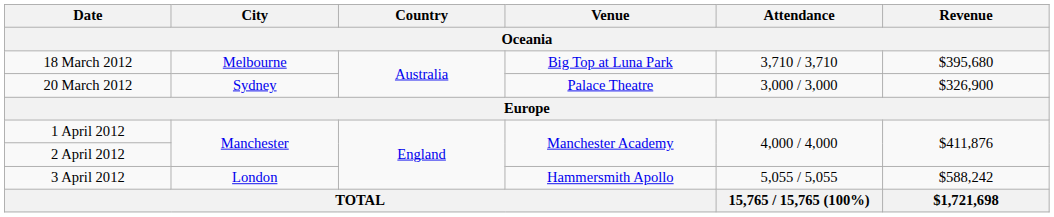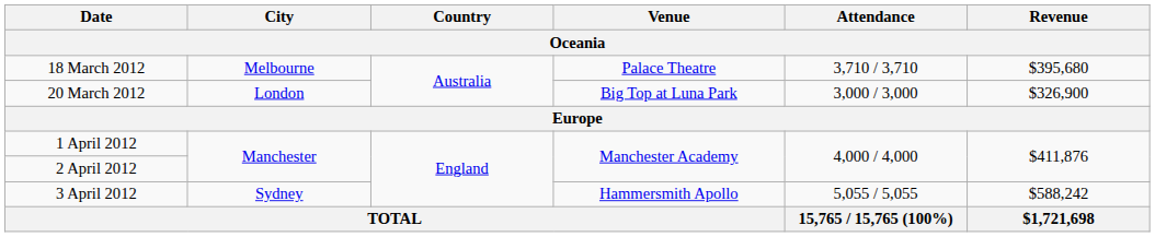 <table class="wikitable" style="text-align:center;">
 <tr>
 <th scope="col" style="width:11em;">Date</th>
 <th scope="col" style="width:11em;">City</th>
 <th scope="col" style="width:11em;">Country</th>
 <th scope="col" style="width:14em;">Venue</th>
 <th scope="col" style="width:11em;">Attendance</th>
 <th scope="col" style="width:11em;">Revenue</th>
 </tr>
 <tr>
 <th colspan="8">Oceania</th>
 </tr>
 <tr>
 <td>18 March 2012</td>
 <td><a href='#'>Melbourne</a></td>
 <td rowspan="2"><a href='#'>Australia</a></td>
-<td><a href='#'>Big Top at Luna Park</a></td>
+<td><a href='#'>Palace Theatre</a></td>
 <td>3,710 / 3,710</td>
 <td>$395,680</td>
 </tr>
 <tr>
 <td>20 March 2012</td>
-<td><a href='#'>Sydney</a></td>
-<td><a href='#'>Palace Theatre</a></td>
+<td><a href='#'>London</a></td>
+<td><a href='#'>Big Top at Luna Park</a></td>
 <td>3,000 / 3,000</td>
 <td>$326,900</td>
 </tr>
 <tr>
 <th colspan="8">Europe</th>
 </tr>
 <tr>
 <td>1 April 2012</td>
 <td rowspan="2"><a href='#'>Manchester</a></td>
 <td rowspan="3"><a href='#'>England</a></td>
 <td rowspan="2"><a href='#'>Manchester Academy</a></td>
 <td rowspan="2">4,000 / 4,000</td>
 <td rowspan="2">$411,876</td>
 </tr>
 <tr>
 <td>2 April 2012</td>
 </tr>
 <tr>
 <td>3 April 2012</td>
-<td><a href='#'>London</a></td>
+<td><a href='#'>Sydney</a></td>
 <td><a href='#'>Hammersmith Apollo</a></td>
 <td>5,055 / 5,055</td>
 <td>$588,242</td>
 </tr>
 <tr>
 <th colspan="4"><strong>TOTAL</strong></th>
 <th><strong>15,765 / 15,765</strong> (100%)</th>
 <th><strong>$1,721,698</strong></th>
 </tr>
 </table>
